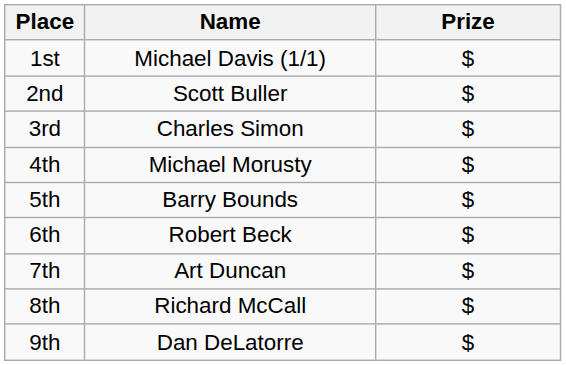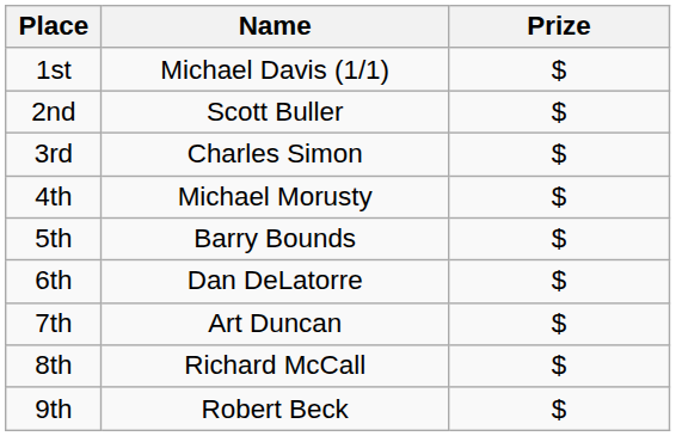 <table class="wikitable">
 <tr>
 <th width="50">Place</th>
 <th width="200">Name</th>
 <th width="125">Prize</th>
 </tr>
 <tr>
 <td align = "center">1st</td>
 <td align = "center">Michael Davis (1/1)</td>
 <td align = "center">$</td>
 </tr>
 <tr>
 <td align = "center">2nd</td>
 <td align = "center">Scott Buller</td>
 <td align = "center">$</td>
 </tr>
 <tr>
 <td align = "center">3rd</td>
 <td align = "center">Charles Simon</td>
 <td align = "center">$</td>
 </tr>
 <tr>
 <td align = "center">4th</td>
 <td align = "center">Michael Morusty</td>
 <td align = "center">$</td>
 </tr>
 <tr>
 <td align = "center">5th</td>
 <td align = "center">Barry Bounds</td>
 <td align = "center">$</td>
 </tr>
 <tr>
 <td align = "center">6th</td>
-<td align = "center">Robert Beck</td>
+<td align = "center">Dan DeLatorre</td>
 <td align = "center">$</td>
 </tr>
 <tr>
 <td align = "center">7th</td>
 <td align = "center">Art Duncan</td>
 <td align = "center">$</td>
 </tr>
 <tr>
 <td align = "center">8th</td>
 <td align = "center">Richard McCall</td>
 <td align = "center">$</td>
 </tr>
 <tr>
 <td align = "center">9th</td>
-<td align = "center">Dan DeLatorre</td>
+<td align = "center">Robert Beck</td>
 <td align = "center">$</td>
 </tr>
 </table>
